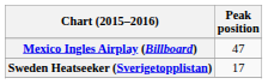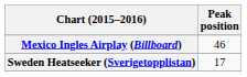 <table class="wikitable sortable plainrowheaders" style="text-align:center">
 <tr>
 <th scope="col">Chart (2015–2016)</th>
 <th scope="col">Peak<br>position</th>
 </tr>
 <tr>
 </tr>
 <tr>
 </tr>
 <tr>
 </tr>
 <tr>
 <th scope="row"><a href='#'>Mexico Ingles Airplay</a> (<em><a href='#'>Billboard</a></em>)</th>
-<td>47</td>
+<td>46</td>
 </tr>
 <tr>
 </tr>
 <tr>
 <th scope="row">Sweden Heatseeker (<a href='#'>Sverigetopplistan</a>)</th>
 <td>17</td>
 </tr>
 <tr>
 </tr>
 <tr>
 </tr>
 </table>
